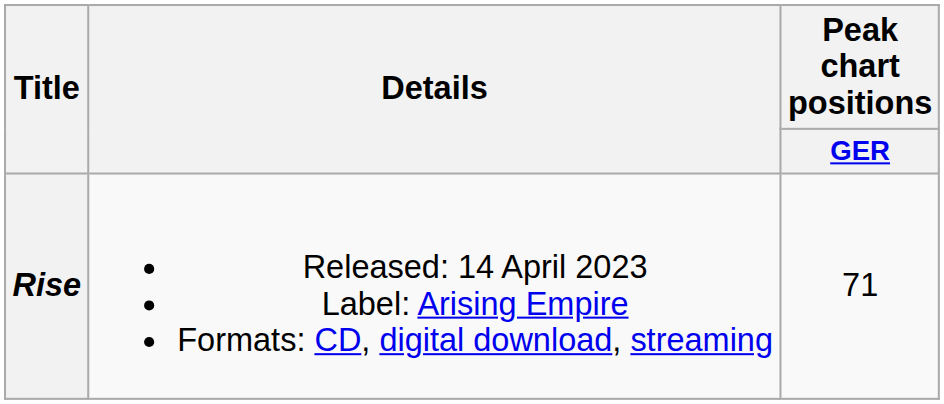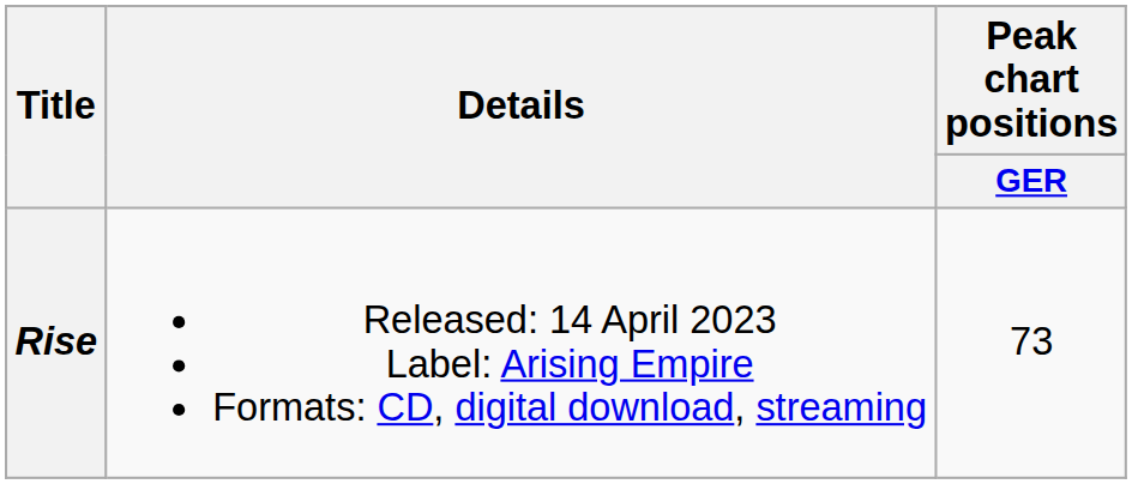 <table class="wikitable plainrowheaders" style="text-align:center;">
 <tr>
 <th scope="col" rowspan="2">Title</th>
 <th scope="col" rowspan="2">Details</th>
 <th scope="col" colspan="2">Peak chart<br>positions</th>
 </tr>
 <tr>
 <th scope="col" style="width:3em;font-size:85%;"><a href='#'>GER</a><br></th>
 </tr>
 <tr>
 <th scope="row"><em>Rise</em></th>
 <td><br><ul><li>Released: 14 April 2023</li><li>Label: <a href='#'>Arising Empire</a></li><li>Formats: <a href='#'>CD</a>, <a href='#'>digital download</a>, <a href='#'>streaming</a></li></ul></td>
-<td>71</td>
+<td>73</td>
 </tr>
 </table>
